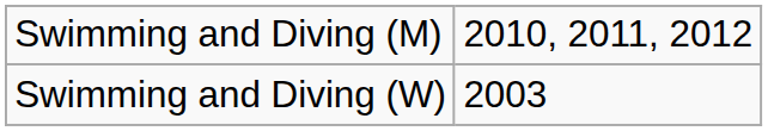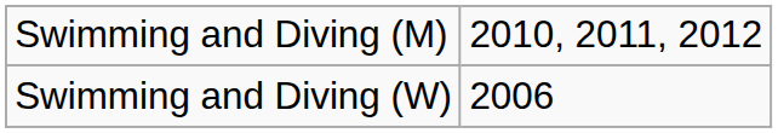 <table class="wikitable">
 <tr>
 <td>Swimming and Diving (M)</td>
 <td>2010, 2011, 2012</td>
 </tr>
 <tr>
 <td>Swimming and Diving (W)</td>
-<td>2003</td>
+<td>2006</td>
 </tr>
 </table>
